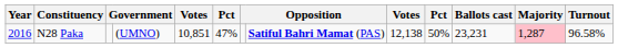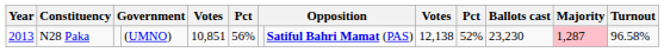 <table class="wikitable" style="margin:0.5em ; font-size:95%">
 <tr>
 <th>Year</th>
 <th>Constituency</th>
 <th colspan=2>Government</th>
 <th>Votes</th>
 <th>Pct</th>
 <th colspan=2>Opposition</th>
 <th>Votes</th>
 <th>Pct</th>
 <th>Ballots cast</th>
 <th>Majority</th>
 <th>Turnout</th>
 </tr>
 <tr>
-<td><a href='#'>2016</a></td>
+<td><a href='#'>2013</a></td>
 <td>N28 <a href='#'>Paka</a></td>
 <td></td>
 <td> (<a href='#'>UMNO</a>)</td>
 <td align="right">10,851</td>
-<td>47%</td>
+<td>56%</td>
 <td></td>
 <td><strong><a href='#'>Satiful Bahri Mamat</a></strong> (<a href='#'>PAS</a>)</td>
 <td align="right">12,138</td>
-<td>50%</td>
-<td>23,231</td>
+<td>52%</td>
+<td>23,230</td>
 <td style="background: pink;">1,287</td>
 <td>96.58%</td>
 </tr>
 </table>
